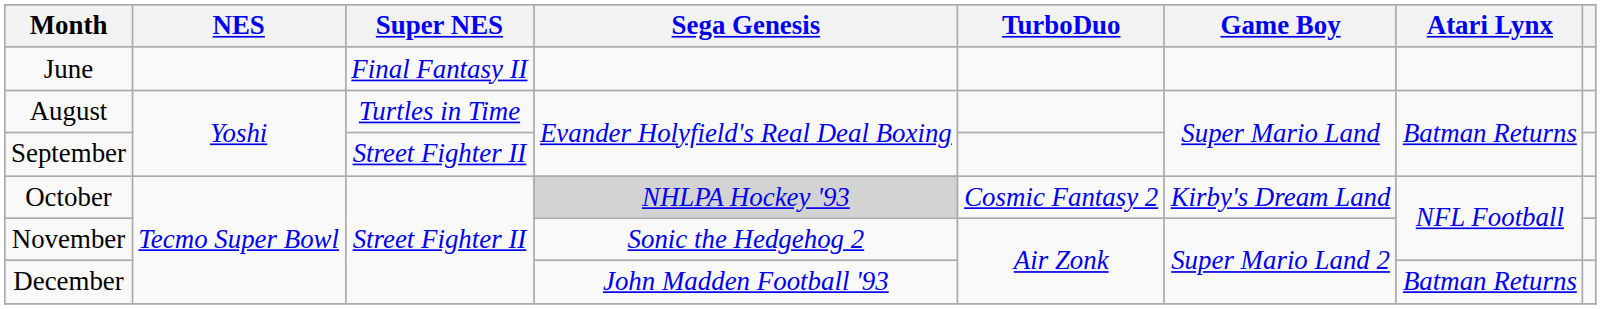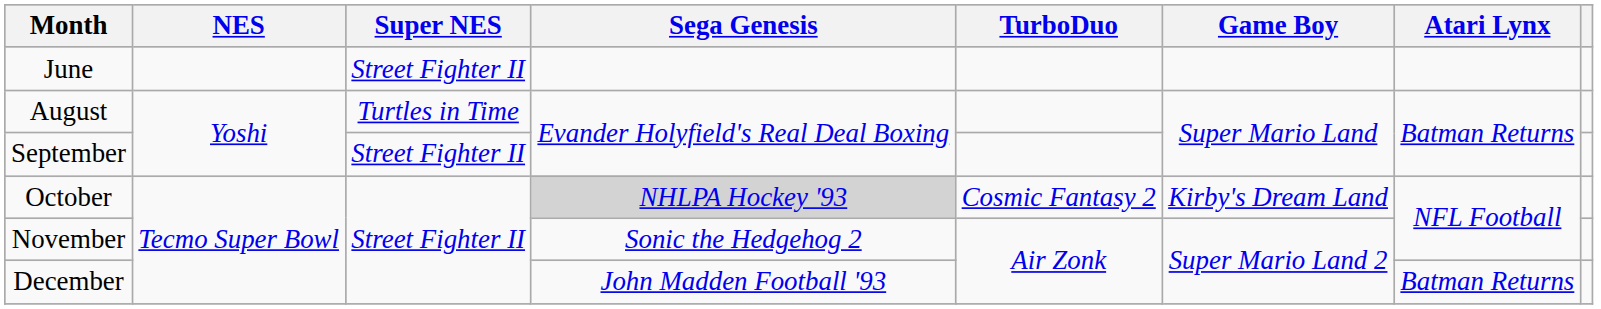 <table class="wikitable sortable" style="text-align:center;">
 <tr>
 <th>Month</th>
 <th><a href='#'>NES</a></th>
 <th><a href='#'>Super NES</a></th>
 <th><a href='#'>Sega Genesis</a></th>
 <th><a href='#'>TurboDuo</a></th>
 <th><a href='#'>Game Boy</a></th>
 <th><a href='#'>Atari Lynx</a></th>
 <th class="unsortable"></th>
 </tr>
 <tr>
 <td>June</td>
 <td></td>
-<td><em><a href='#'>Final Fantasy II</a></em></td>
+<td><em><a href='#'>Street Fighter II</a></em></td>
 <td></td>
 <td></td>
 <td></td>
 <td></td>
 <td></td>
 </tr>
 <tr>
 <td>August</td>
 <td rowspan="2"><em><a href='#'>Yoshi</a></em></td>
 <td><em><a href='#'>Turtles in Time</a></em></td>
 <td rowspan="2"><em><a href='#'>Evander Holyfield's Real Deal Boxing</a></em></td>
 <td></td>
 <td rowspan="2"><em><a href='#'>Super Mario Land</a></em></td>
 <td rowspan="2"><em><a href='#'>Batman Returns</a></em></td>
 <td></td>
 </tr>
 <tr>
 <td>September</td>
 <td><em><a href='#'>Street Fighter II</a></em></td>
 <td></td>
 <td></td>
 </tr>
 <tr>
 <td>October</td>
 <td rowspan="3"><em><a href='#'>Tecmo Super Bowl</a></em></td>
 <td rowspan="3"><em><a href='#'>Street Fighter II</a></em></td>
 <td style="background: lightgrey;"><em><a href='#'>NHLPA Hockey '93</a></em></td>
 <td><em><a href='#'>Cosmic Fantasy 2</a></em></td>
 <td><em><a href='#'>Kirby's Dream Land</a></em></td>
 <td rowspan="2"><em><a href='#'>NFL Football</a></em></td>
 <td></td>
 </tr>
 <tr>
 <td>November</td>
 <td><em><a href='#'>Sonic the Hedgehog 2</a></em></td>
 <td rowspan="2"><em><a href='#'>Air Zonk</a></em></td>
 <td rowspan="2"><em><a href='#'>Super Mario Land 2</a></em></td>
 <td></td>
 </tr>
 <tr>
 <td>December</td>
 <td><em><a href='#'>John Madden Football '93</a></em></td>
 <td><em><a href='#'>Batman Returns</a></em></td>
 <td></td>
 </tr>
 </table>
